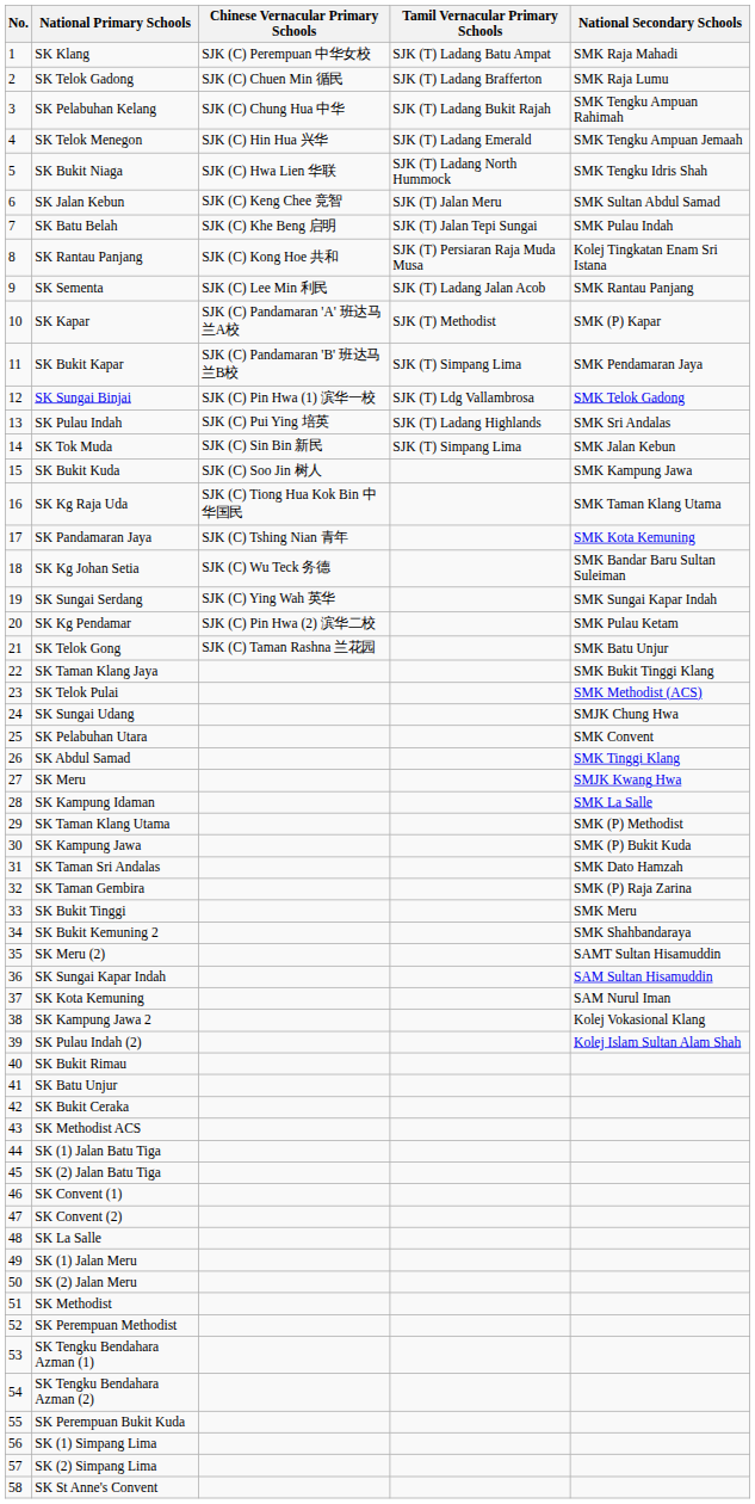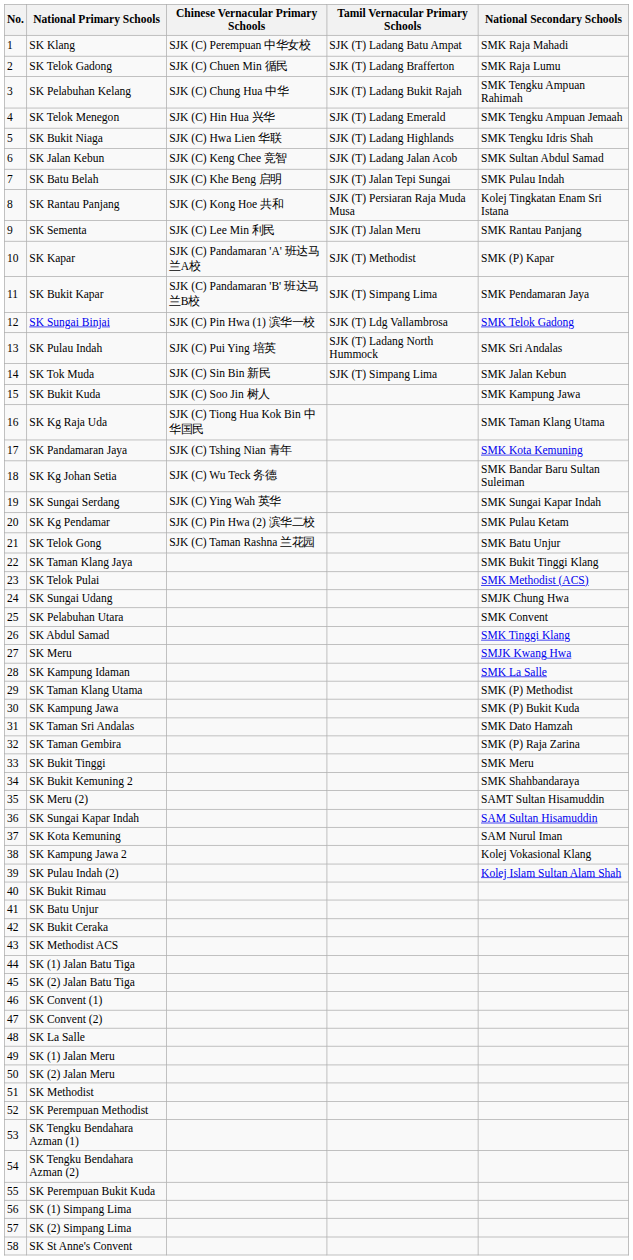 <table class="wikitable">
 <tr>
 <th>No.</th>
 <th>National Primary Schools</th>
 <th>Chinese Vernacular Primary Schools</th>
 <th>Tamil Vernacular Primary Schools</th>
 <th>National Secondary Schools</th>
 </tr>
 <tr>
 <td>1</td>
 <td>SK Klang</td>
 <td>SJK (C) Perempuan 中华女校</td>
 <td>SJK (T) Ladang Batu Ampat</td>
 <td>SMK Raja Mahadi</td>
 </tr>
 <tr>
 <td>2</td>
 <td>SK Telok Gadong</td>
 <td>SJK (C) Chuen Min 循民</td>
 <td>SJK (T) Ladang Brafferton</td>
 <td>SMK Raja Lumu</td>
 </tr>
 <tr>
 <td>3</td>
 <td>SK Pelabuhan Kelang</td>
 <td>SJK (C) Chung Hua 中华</td>
 <td>SJK (T) Ladang Bukit Rajah</td>
 <td>SMK Tengku Ampuan Rahimah</td>
 </tr>
 <tr>
 <td>4</td>
 <td>SK Telok Menegon</td>
 <td>SJK (C) Hin Hua 兴华</td>
 <td>SJK (T) Ladang Emerald</td>
 <td>SMK Tengku Ampuan Jemaah</td>
 </tr>
 <tr>
 <td>5</td>
 <td>SK Bukit Niaga</td>
 <td>SJK (C) Hwa Lien 华联</td>
-<td>SJK (T) Ladang North Hummock</td>
+<td>SJK (T) Ladang Highlands</td>
 <td>SMK Tengku Idris Shah</td>
 </tr>
 <tr>
 <td>6</td>
 <td>SK Jalan Kebun</td>
 <td>SJK (C) Keng Chee 竞智</td>
-<td>SJK (T) Jalan Meru</td>
+<td>SJK (T) Ladang Jalan Acob</td>
 <td>SMK Sultan Abdul Samad</td>
 </tr>
 <tr>
 <td>7</td>
 <td>SK Batu Belah</td>
 <td>SJK (C) Khe Beng 启明</td>
 <td>SJK (T) Jalan Tepi Sungai</td>
 <td>SMK Pulau Indah</td>
 </tr>
 <tr>
 <td>8</td>
 <td>SK Rantau Panjang</td>
 <td>SJK (C) Kong Hoe 共和</td>
 <td>SJK (T) Persiaran Raja Muda Musa</td>
 <td>Kolej Tingkatan Enam Sri Istana</td>
 </tr>
 <tr>
 <td>9</td>
 <td>SK Sementa</td>
 <td>SJK (C) Lee Min 利民</td>
-<td>SJK (T) Ladang Jalan Acob</td>
+<td>SJK (T) Jalan Meru</td>
 <td>SMK Rantau Panjang</td>
 </tr>
 <tr>
 <td>10</td>
 <td>SK Kapar</td>
 <td>SJK (C) Pandamaran 'A' 班达马兰A校</td>
 <td>SJK (T) Methodist</td>
 <td>SMK (P) Kapar</td>
 </tr>
 <tr>
 <td>11</td>
 <td>SK Bukit Kapar</td>
 <td>SJK (C) Pandamaran 'B' 班达马兰B校</td>
 <td>SJK (T) Simpang Lima</td>
 <td>SMK Pendamaran Jaya</td>
 </tr>
 <tr>
 <td>12</td>
 <td><a href='#'>SK Sungai Binjai</a></td>
 <td>SJK (C) Pin Hwa (1) 滨华一校</td>
 <td>SJK (T) Ldg Vallambrosa</td>
 <td><a href='#'>SMK Telok Gadong</a></td>
 </tr>
 <tr>
 <td>13</td>
 <td>SK Pulau Indah</td>
 <td>SJK (C) Pui Ying 培英</td>
-<td>SJK (T) Ladang Highlands</td>
+<td>SJK (T) Ladang North Hummock</td>
 <td>SMK Sri Andalas</td>
 </tr>
 <tr>
 <td>14</td>
 <td>SK Tok Muda</td>
 <td>SJK (C) Sin Bin 新民</td>
 <td>SJK (T) Simpang Lima</td>
 <td>SMK Jalan Kebun</td>
 </tr>
 <tr>
 <td>15</td>
 <td>SK Bukit Kuda</td>
 <td>SJK (C) Soo Jin 树人</td>
 <td></td>
 <td>SMK Kampung Jawa</td>
 </tr>
 <tr>
 <td>16</td>
 <td>SK Kg Raja Uda</td>
 <td>SJK (C) Tiong Hua Kok Bin 中华国民</td>
 <td></td>
 <td>SMK Taman Klang Utama</td>
 </tr>
 <tr>
 <td>17</td>
 <td>SK Pandamaran Jaya</td>
 <td>SJK (C) Tshing Nian 青年</td>
 <td></td>
 <td><a href='#'>SMK Kota Kemuning</a></td>
 </tr>
 <tr>
 <td>18</td>
 <td>SK Kg Johan Setia</td>
 <td>SJK (C) Wu Teck 务德</td>
 <td></td>
 <td>SMK Bandar Baru Sultan Suleiman</td>
 </tr>
 <tr>
 <td>19</td>
 <td>SK Sungai Serdang</td>
 <td>SJK (C) Ying Wah 英华</td>
 <td></td>
 <td>SMK Sungai Kapar Indah</td>
 </tr>
 <tr>
 <td>20</td>
 <td>SK Kg Pendamar</td>
 <td>SJK (C) Pin Hwa (2) 滨华二校</td>
 <td></td>
 <td>SMK Pulau Ketam</td>
 </tr>
 <tr>
 <td>21</td>
 <td>SK Telok Gong</td>
 <td>SJK (C) Taman Rashna 兰花园</td>
 <td></td>
 <td>SMK Batu Unjur</td>
 </tr>
 <tr>
 <td>22</td>
 <td>SK Taman Klang Jaya</td>
 <td></td>
 <td></td>
 <td>SMK Bukit Tinggi Klang</td>
 </tr>
 <tr>
 <td>23</td>
 <td>SK Telok Pulai</td>
 <td></td>
 <td></td>
 <td><a href='#'>SMK Methodist (ACS)</a></td>
 </tr>
 <tr>
 <td>24</td>
 <td>SK Sungai Udang</td>
 <td></td>
 <td></td>
 <td>SMJK Chung Hwa</td>
 </tr>
 <tr>
 <td>25</td>
 <td>SK Pelabuhan Utara</td>
 <td></td>
 <td></td>
 <td>SMK Convent</td>
 </tr>
 <tr>
 <td>26</td>
 <td>SK Abdul Samad</td>
 <td></td>
 <td></td>
 <td><a href='#'>SMK Tinggi Klang</a></td>
 </tr>
 <tr>
 <td>27</td>
 <td>SK Meru</td>
 <td></td>
 <td></td>
 <td><a href='#'>SMJK Kwang Hwa</a></td>
 </tr>
 <tr>
 <td>28</td>
 <td>SK Kampung Idaman</td>
 <td></td>
 <td></td>
 <td><a href='#'>SMK La Salle</a></td>
 </tr>
 <tr>
 <td>29</td>
 <td>SK Taman Klang Utama</td>
 <td></td>
 <td></td>
 <td>SMK (P) Methodist</td>
 </tr>
 <tr>
 <td>30</td>
 <td>SK Kampung Jawa</td>
 <td></td>
 <td></td>
 <td>SMK (P) Bukit Kuda</td>
 </tr>
 <tr>
 <td>31</td>
 <td>SK Taman Sri Andalas</td>
 <td></td>
 <td></td>
 <td>SMK Dato Hamzah</td>
 </tr>
 <tr>
 <td>32</td>
 <td>SK Taman Gembira</td>
 <td></td>
 <td></td>
 <td>SMK (P) Raja Zarina</td>
 </tr>
 <tr>
 <td>33</td>
 <td>SK Bukit Tinggi</td>
 <td></td>
 <td></td>
 <td>SMK Meru</td>
 </tr>
 <tr>
 <td>34</td>
 <td>SK Bukit Kemuning 2</td>
 <td></td>
 <td></td>
 <td>SMK Shahbandaraya</td>
 </tr>
 <tr>
 <td>35</td>
 <td>SK Meru (2)</td>
 <td></td>
 <td></td>
 <td>SAMT Sultan Hisamuddin</td>
 </tr>
 <tr>
 <td>36</td>
 <td>SK Sungai Kapar Indah</td>
 <td></td>
 <td></td>
 <td><a href='#'>SAM Sultan Hisamuddin</a></td>
 </tr>
 <tr>
 <td>37</td>
 <td>SK Kota Kemuning</td>
 <td></td>
 <td></td>
 <td>SAM Nurul Iman</td>
 </tr>
 <tr>
 <td>38</td>
 <td>SK Kampung Jawa 2</td>
 <td></td>
 <td></td>
 <td>Kolej Vokasional Klang</td>
 </tr>
 <tr>
 <td>39</td>
 <td>SK Pulau Indah (2)</td>
 <td></td>
 <td></td>
 <td><a href='#'>Kolej Islam Sultan Alam Shah</a></td>
 </tr>
 <tr>
 <td>40</td>
 <td>SK Bukit Rimau</td>
 <td></td>
 <td></td>
 <td></td>
 </tr>
 <tr>
 <td>41</td>
 <td>SK Batu Unjur</td>
 <td></td>
 <td></td>
 <td></td>
 </tr>
 <tr>
 <td>42</td>
 <td>SK Bukit Ceraka</td>
 <td></td>
 <td></td>
 <td></td>
 </tr>
 <tr>
 <td>43</td>
 <td>SK Methodist ACS</td>
 <td></td>
 <td></td>
 <td></td>
 </tr>
 <tr>
 <td>44</td>
 <td>SK (1) Jalan Batu Tiga</td>
 <td></td>
 <td></td>
 <td></td>
 </tr>
 <tr>
 <td>45</td>
 <td>SK (2) Jalan Batu Tiga</td>
 <td></td>
 <td></td>
 <td></td>
 </tr>
 <tr>
 <td>46</td>
 <td>SK Convent (1)</td>
 <td></td>
 <td></td>
 <td></td>
 </tr>
 <tr>
 <td>47</td>
 <td>SK Convent (2)</td>
 <td></td>
 <td></td>
 <td></td>
 </tr>
 <tr>
 <td>48</td>
 <td>SK La Salle</td>
 <td></td>
 <td></td>
 <td></td>
 </tr>
 <tr>
 <td>49</td>
 <td>SK (1) Jalan Meru</td>
 <td></td>
 <td></td>
 <td></td>
 </tr>
 <tr>
 <td>50</td>
 <td>SK (2) Jalan Meru</td>
 <td></td>
 <td></td>
 <td></td>
 </tr>
 <tr>
 <td>51</td>
 <td>SK Methodist</td>
 <td></td>
 <td></td>
 <td></td>
 </tr>
 <tr>
 <td>52</td>
 <td>SK Perempuan Methodist</td>
 <td></td>
 <td></td>
 <td></td>
 </tr>
 <tr>
 <td>53</td>
 <td>SK Tengku Bendahara Azman (1)</td>
 <td></td>
 <td></td>
 <td></td>
 </tr>
 <tr>
 <td>54</td>
 <td>SK Tengku Bendahara Azman (2)</td>
 <td></td>
 <td></td>
 <td></td>
 </tr>
 <tr>
 <td>55</td>
 <td>SK Perempuan Bukit Kuda</td>
 <td></td>
 <td></td>
 <td></td>
 </tr>
 <tr>
 <td>56</td>
 <td>SK (1) Simpang Lima</td>
 <td></td>
 <td></td>
 <td></td>
 </tr>
 <tr>
 <td>57</td>
 <td>SK (2) Simpang Lima</td>
 <td></td>
 <td></td>
 <td></td>
 </tr>
 <tr>
 <td>58</td>
 <td>SK St Anne's Convent</td>
 <td></td>
 <td></td>
 <td></td>
 </tr>
 </table>
